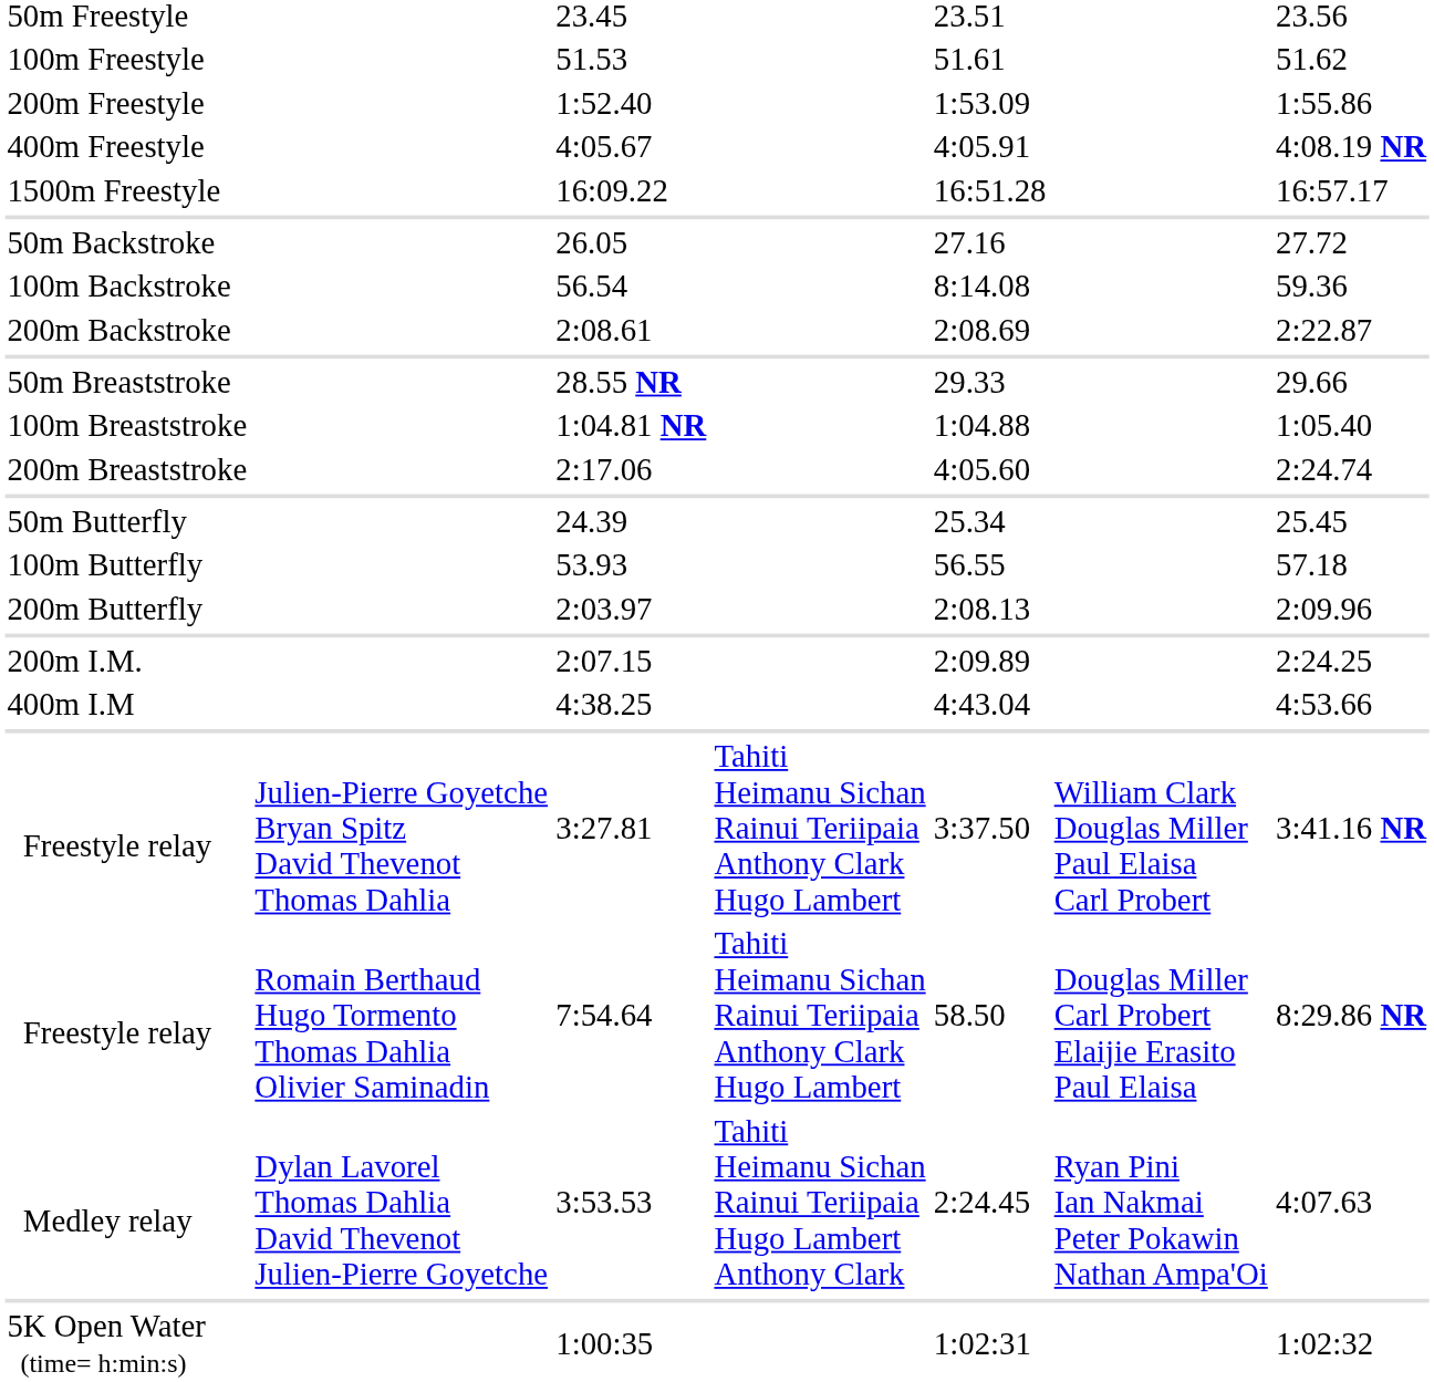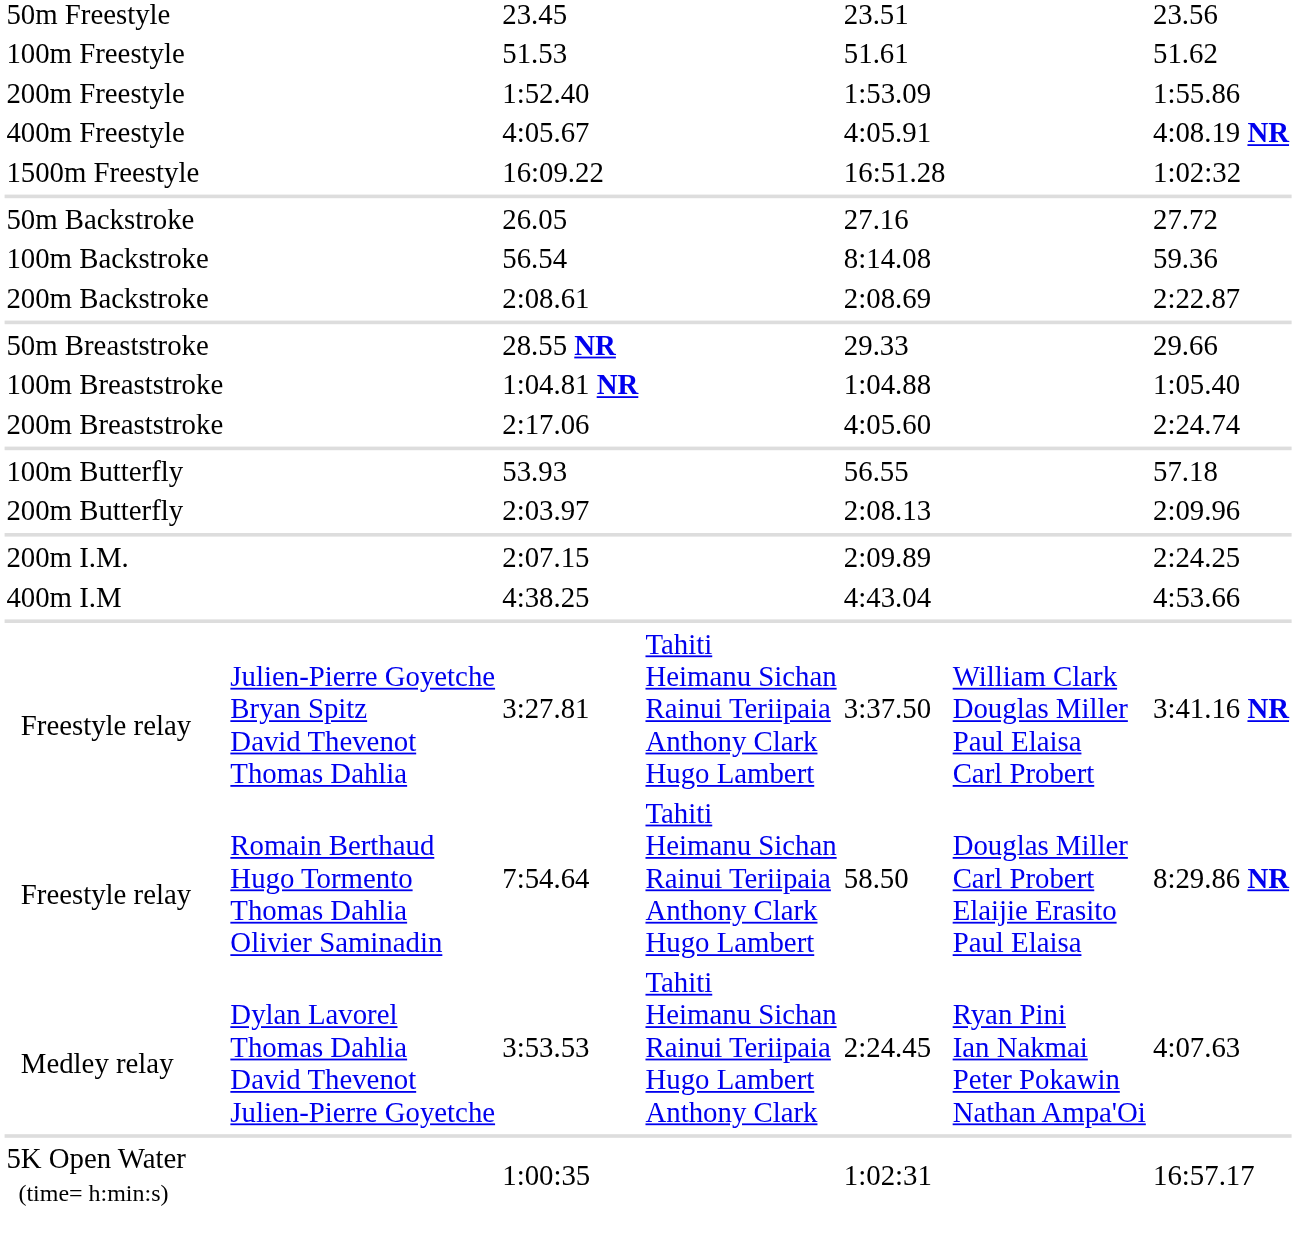 <table>
 <tr>
 <td>50m Freestyle</td>
 <td></td>
 <td>23.45</td>
 <td></td>
 <td>23.51</td>
 <td></td>
 <td>23.56</td>
 </tr>
 <tr>
 <td>100m Freestyle</td>
 <td></td>
 <td>51.53</td>
 <td></td>
 <td>51.61</td>
 <td></td>
 <td>51.62</td>
 </tr>
 <tr>
 <td>200m Freestyle</td>
 <td></td>
 <td>1:52.40</td>
 <td></td>
 <td>1:53.09</td>
 <td></td>
 <td>1:55.86</td>
 </tr>
 <tr>
 <td>400m Freestyle</td>
 <td></td>
 <td>4:05.67</td>
 <td></td>
 <td>4:05.91</td>
 <td></td>
 <td>4:08.19 <strong><a href='#'>NR</a></strong></td>
 </tr>
 <tr>
 <td>1500m Freestyle</td>
 <td></td>
 <td>16:09.22</td>
 <td></td>
 <td>16:51.28</td>
 <td></td>
-<td>16:57.17</td>
+<td>1:02:32</td>
 </tr>
 <tr bgcolor=#DDDDDD>
 <td colspan=7></td>
 </tr>
 <tr>
 <td>50m Backstroke</td>
 <td></td>
 <td>26.05</td>
 <td></td>
 <td>27.16</td>
 <td></td>
 <td>27.72</td>
 </tr>
 <tr>
 <td>100m Backstroke</td>
 <td></td>
 <td>56.54</td>
 <td></td>
 <td>8:14.08</td>
 <td></td>
 <td>59.36</td>
 </tr>
 <tr>
 <td>200m Backstroke</td>
 <td></td>
 <td>2:08.61</td>
 <td></td>
 <td>2:08.69</td>
 <td></td>
 <td>2:22.87</td>
 </tr>
 <tr bgcolor=#DDDDDD>
 <td colspan=7></td>
 </tr>
 <tr>
 <td>50m Breaststroke</td>
 <td></td>
 <td>28.55 <strong><a href='#'>NR</a></strong></td>
 <td></td>
 <td>29.33</td>
 <td></td>
 <td>29.66</td>
 </tr>
 <tr>
 <td>100m Breaststroke</td>
 <td></td>
 <td>1:04.81 <strong><a href='#'>NR</a></strong></td>
 <td></td>
 <td>1:04.88</td>
 <td></td>
 <td>1:05.40</td>
 </tr>
 <tr>
 <td>200m Breaststroke</td>
 <td></td>
 <td>2:17.06</td>
 <td></td>
 <td>4:05.60</td>
 <td></td>
 <td>2:24.74</td>
 </tr>
 <tr bgcolor=#DDDDDD>
 <td colspan=7></td>
-</tr>
-<tr>
-<td>50m Butterfly</td>
-<td></td>
-<td>24.39</td>
-<td></td>
-<td>25.34</td>
-<td></td>
-<td>25.45</td>
 </tr>
 <tr>
 <td>100m Butterfly</td>
 <td></td>
 <td>53.93</td>
 <td></td>
 <td>56.55</td>
 <td></td>
 <td>57.18</td>
 </tr>
 <tr>
 <td>200m Butterfly</td>
 <td></td>
 <td>2:03.97</td>
 <td></td>
 <td>2:08.13</td>
 <td></td>
 <td>2:09.96</td>
 </tr>
 <tr bgcolor=#DDDDDD>
 <td colspan=7></td>
 </tr>
 <tr>
 <td>200m I.M.</td>
 <td></td>
 <td>2:07.15</td>
 <td></td>
 <td>2:09.89</td>
 <td></td>
 <td>2:24.25</td>
 </tr>
 <tr>
 <td>400m I.M</td>
 <td></td>
 <td>4:38.25</td>
 <td></td>
 <td>4:43.04</td>
 <td></td>
 <td>4:53.66</td>
 </tr>
 <tr bgcolor=#DDDDDD>
 <td colspan=7></td>
 </tr>
 <tr>
 <td> <br>  Freestyle relay</td>
 <td><br><a href='#'>Julien-Pierre Goyetche</a><br><a href='#'>Bryan Spitz</a><br><a href='#'>David Thevenot</a><br><a href='#'>Thomas Dahlia</a></td>
 <td>3:27.81</td>
 <td> <a href='#'>Tahiti</a><br><a href='#'>Heimanu Sichan</a><br><a href='#'>Rainui Teriipaia</a><br><a href='#'>Anthony Clark</a><br><a href='#'>Hugo Lambert</a></td>
 <td>3:37.50</td>
 <td><br><a href='#'>William Clark</a><br><a href='#'>Douglas Miller</a><br><a href='#'>Paul Elaisa</a><br><a href='#'>Carl Probert</a></td>
 <td>3:41.16 <strong><a href='#'>NR</a></strong></td>
 </tr>
 <tr>
 <td> <br>  Freestyle relay</td>
 <td><br><a href='#'>Romain Berthaud</a><br><a href='#'>Hugo Tormento</a><br><a href='#'>Thomas Dahlia</a><br><a href='#'>Olivier Saminadin</a></td>
 <td>7:54.64</td>
 <td> <a href='#'>Tahiti</a><br><a href='#'>Heimanu Sichan</a><br><a href='#'>Rainui Teriipaia</a><br><a href='#'>Anthony Clark</a><br><a href='#'>Hugo Lambert</a></td>
 <td>58.50</td>
 <td><br><a href='#'>Douglas Miller</a><br><a href='#'>Carl Probert</a><br><a href='#'>Elaijie Erasito</a><br><a href='#'>Paul Elaisa</a></td>
 <td>8:29.86 <strong><a href='#'>NR</a></strong></td>
 </tr>
 <tr>
 <td> <br>  Medley relay</td>
 <td><br><a href='#'>Dylan Lavorel</a><br><a href='#'>Thomas Dahlia</a><br><a href='#'>David Thevenot</a><br><a href='#'>Julien-Pierre Goyetche</a></td>
 <td>3:53.53</td>
 <td> <a href='#'>Tahiti</a><br><a href='#'>Heimanu Sichan</a><br><a href='#'>Rainui Teriipaia</a><br><a href='#'>Hugo Lambert</a><br><a href='#'>Anthony Clark</a></td>
 <td>2:24.45</td>
 <td><br><a href='#'>Ryan Pini</a><br><a href='#'>Ian Nakmai</a><br><a href='#'>Peter Pokawin</a><br><a href='#'>Nathan Ampa'Oi</a></td>
 <td>4:07.63</td>
 </tr>
 <tr bgcolor=#DDDDDD>
 <td colspan=7></td>
 </tr>
 <tr>
 <td>5K Open Water <small><br>  (time= h:min:s)</small></td>
 <td></td>
 <td>1:00:35</td>
 <td></td>
 <td>1:02:31</td>
 <td></td>
-<td>1:02:32</td>
+<td>16:57.17</td>
 </tr>
 <tr>
 </tr>
 </table>
